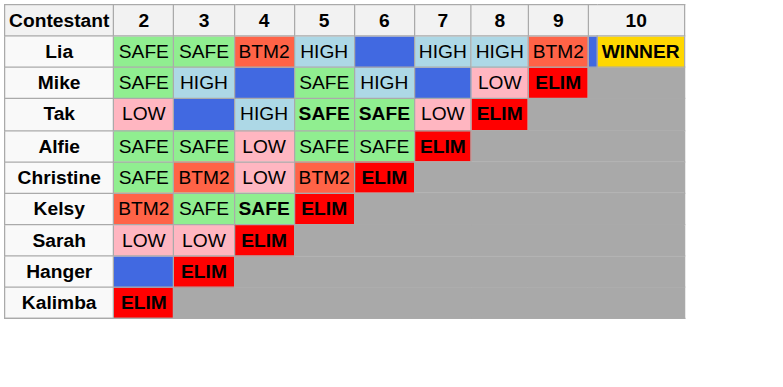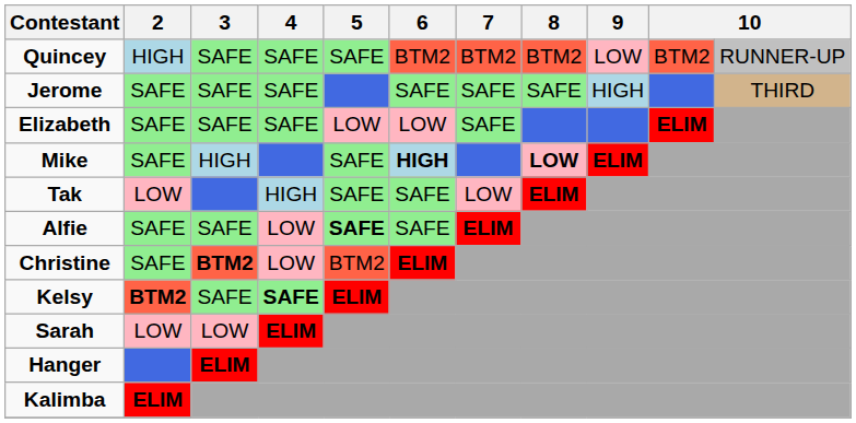 <table class="wikitable" border="3" style="text-align:center;font-size:96%">
 <tr>
 <th>Contestant</th>
 <th>2</th>
 <th>3</th>
 <th>4</th>
 <th>5</th>
 <th>6</th>
 <th>7</th>
 <th>8</th>
 <th>9</th>
 <th colspan=2>10</th>
 </tr>
 <tr>
-<td><strong>Lia</strong></td>
+<td><strong>Quincey</strong></td>
+<td style="background:lightblue;">HIGH</td>
+<td bgcolor="lightgreen">SAFE</td>
 <td bgcolor="lightgreen">SAFE</td>
 <td bgcolor="lightgreen">SAFE</td>
 <td style="background:tomato;">BTM2</td>
+<td style="background:tomato;">BTM2</td>
+<td style="background:tomato;">BTM2</td>
+<td style= "background:lightpink;">LOW</td>
+<td style="background:tomato;">BTM2</td>
+<td bgcolor=silver>RUNNER-UP</td>
+</tr>
+<tr>
+<td><strong>Jerome</strong></td>
+<td bgcolor="lightgreen">SAFE</td>
+<td bgcolor="lightgreen">SAFE</td>
+<td bgcolor="lightgreen">SAFE</td>
+<td style="background:royalblue;"></td>
+<td bgcolor="lightgreen">SAFE</td>
+<td bgcolor="lightgreen">SAFE</td>
+<td bgcolor="lightgreen">SAFE</td>
 <td style="background:lightblue;">HIGH</td>
 <td style="background:royalblue;"></td>
-<td style="background:lightblue;">HIGH</td>
-<td style="background:lightblue;">HIGH</td>
-<td style="background:tomato;">BTM2</td>
+<td bgcolor=tan>THIRD</td>
+</tr>
+<tr>
+<td><strong>Elizabeth</strong></td>
+<td bgcolor="lightgreen">SAFE</td>
+<td bgcolor="lightgreen">SAFE</td>
+<td bgcolor="lightgreen">SAFE</td>
+<td style= "background:lightpink;">LOW</td>
+<td style= "background:lightpink;">LOW</td>
+<td bgcolor="lightgreen">SAFE</td>
 <td style="background:royalblue;"></td>
-<td bgcolor=gold><strong>WINNER</strong></td>
+<td style="background:royalblue;"></td>
+<td style="background:red;"><strong>ELIM</strong></td>
+<td colspan="1" bgcolor="darkgray"></td>
 </tr>
 <tr>
 <td><strong>Mike</strong></td>
 <td bgcolor="lightgreen">SAFE</td>
 <td style="background:lightblue;">HIGH</td>
 <td style="background:royalblue;"></td>
 <td bgcolor="lightgreen">SAFE</td>
-<td style="background:lightblue;">HIGH</td>
+<td style="background:lightblue;"><strong>HIGH</strong></td>
 <td style="background:royalblue;"></td>
-<td style= "background:lightpink;">LOW</td>
+<td style= "background:lightpink;"><strong>LOW</strong></td>
 <td style="background:red;"><strong>ELIM</strong></td>
 <td colspan="2" bgcolor="darkgray"></td>
 </tr>
 <tr>
 <td><strong>Tak</strong></td>
 <td style= "background:lightpink;">LOW</td>
 <td style="background:royalblue;"></td>
 <td style="background:lightblue;">HIGH</td>
-<td bgcolor="lightgreen"><strong>SAFE</strong></td>
-<td bgcolor="lightgreen"><strong>SAFE</strong></td>
+<td bgcolor="lightgreen">SAFE</td>
+<td bgcolor="lightgreen">SAFE</td>
 <td style= "background:lightpink;">LOW</td>
 <td style="background:red;"><strong>ELIM</strong></td>
 <td colspan="3" bgcolor="darkgray"></td>
 </tr>
 <tr>
 <td><strong>Alfie</strong></td>
 <td bgcolor="lightgreen">SAFE</td>
 <td bgcolor="lightgreen">SAFE</td>
 <td style= "background:lightpink;">LOW</td>
-<td bgcolor="lightgreen">SAFE</td>
+<td bgcolor="lightgreen"><strong>SAFE</strong></td>
 <td bgcolor="lightgreen">SAFE</td>
 <td style="background:red;"><strong>ELIM</strong></td>
 <td colspan="4" bgcolor="darkgray"></td>
 </tr>
 <tr>
 <td><strong>Christine</strong></td>
 <td bgcolor="lightgreen">SAFE</td>
-<td style="background:tomato;">BTM2</td>
+<td style="background:tomato;"><strong>BTM2</strong></td>
 <td style= "background:lightpink;">LOW</td>
 <td style="background:tomato;">BTM2</td>
 <td style="background:red;"><strong>ELIM</strong></td>
 <td colspan="5" bgcolor="darkgray"></td>
 </tr>
 <tr>
 <td><strong>Kelsy</strong></td>
-<td style="background:tomato;">BTM2</td>
+<td style="background:tomato;"><strong>BTM2</strong></td>
 <td bgcolor="lightgreen">SAFE</td>
 <td bgcolor="lightgreen"><strong>SAFE</strong></td>
 <td style="background:red;"><strong>ELIM</strong></td>
 <td colspan="6" bgcolor="darkgray"></td>
 </tr>
 <tr>
 <td><strong>Sarah</strong></td>
 <td style= "background:lightpink;">LOW</td>
 <td style= "background:lightpink;">LOW</td>
 <td style="background:red;"><strong>ELIM</strong></td>
 <td colspan="7" bgcolor="darkgray"></td>
 </tr>
 <tr>
 <td><strong>Hanger</strong></td>
 <td style="background:royalblue;"></td>
 <td style="background:red;"><strong>ELIM</strong></td>
 <td colspan="8" bgcolor="darkgray"></td>
 </tr>
 <tr>
 <td><strong>Kalimba</strong></td>
 <td style="background:red;"><strong>ELIM</strong></td>
 <td colspan="9" bgcolor="darkgray"></td>
 </tr>
 <tr>
 </tr>
 </table>
